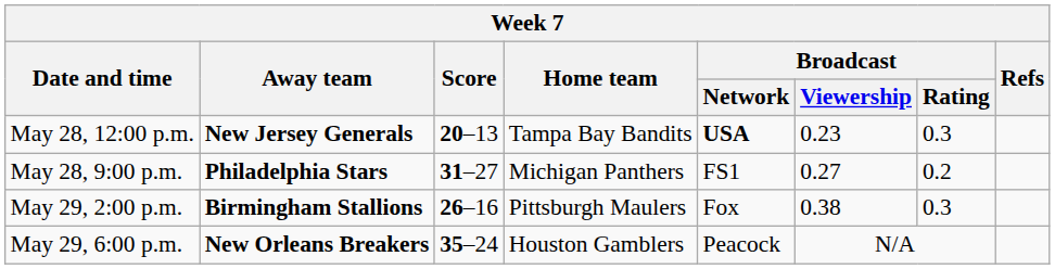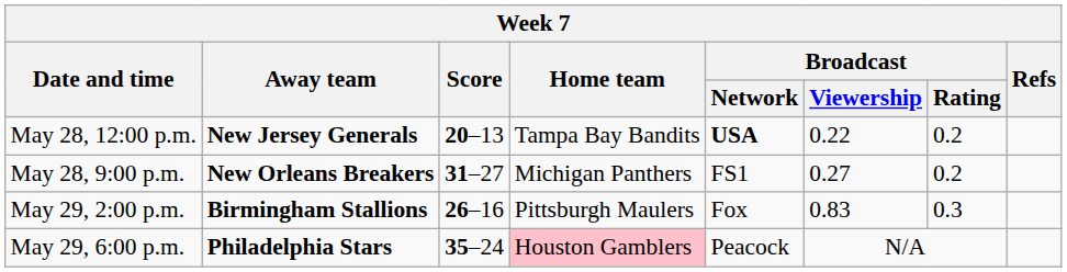 <table class="wikitable">
 <tr>
 <th colspan="8">Week 7</th>
 </tr>
 <tr>
 <th rowspan="2">Date and time</th>
 <th rowspan="2">Away team</th>
 <th rowspan="2">Score</th>
 <th rowspan="2">Home team</th>
 <th colspan="3">Broadcast</th>
 <th rowspan="2">Refs</th>
 </tr>
 <tr>
 <th>Network</th>
 <th><a href='#'>Viewership</a><br></th>
 <th>Rating<br></th>
 </tr>
 <tr>
 <td>May 28, 12:00 p.m.</td>
 <td><strong>New Jersey Generals</strong></td>
 <td><strong>20</strong>–13</td>
 <td>Tampa Bay Bandits</td>
 <td><strong>USA</strong></td>
-<td>0.23</td>
-<td>0.3</td>
+<td>0.22</td>
+<td>0.2</td>
 <td></td>
 </tr>
 <tr>
 <td>May 28, 9:00 p.m.</td>
-<td><strong>Philadelphia Stars</strong></td>
+<td><strong>New Orleans Breakers</strong></td>
 <td><strong>31</strong>–27 <strong></strong></td>
 <td>Michigan Panthers</td>
 <td>FS1</td>
 <td>0.27</td>
 <td>0.2</td>
 <td></td>
 </tr>
 <tr>
 <td>May 29, 2:00 p.m.</td>
 <td><strong>Birmingham Stallions</strong></td>
 <td><strong>26</strong>–16</td>
 <td>Pittsburgh Maulers</td>
 <td>Fox</td>
-<td>0.38</td>
+<td>0.83</td>
 <td>0.3</td>
 <td></td>
 </tr>
 <tr>
 <td>May 29, 6:00 p.m.</td>
-<td><strong>New Orleans Breakers</strong></td>
+<td><strong>Philadelphia Stars</strong></td>
 <td><strong>35</strong>–24</td>
-<td>Houston Gamblers</td>
+<td style="background: pink;">Houston Gamblers</td>
 <td>Peacock</td>
 <td colspan="2" align=center>N/A</td>
 <td></td>
 </tr>
 </table>
